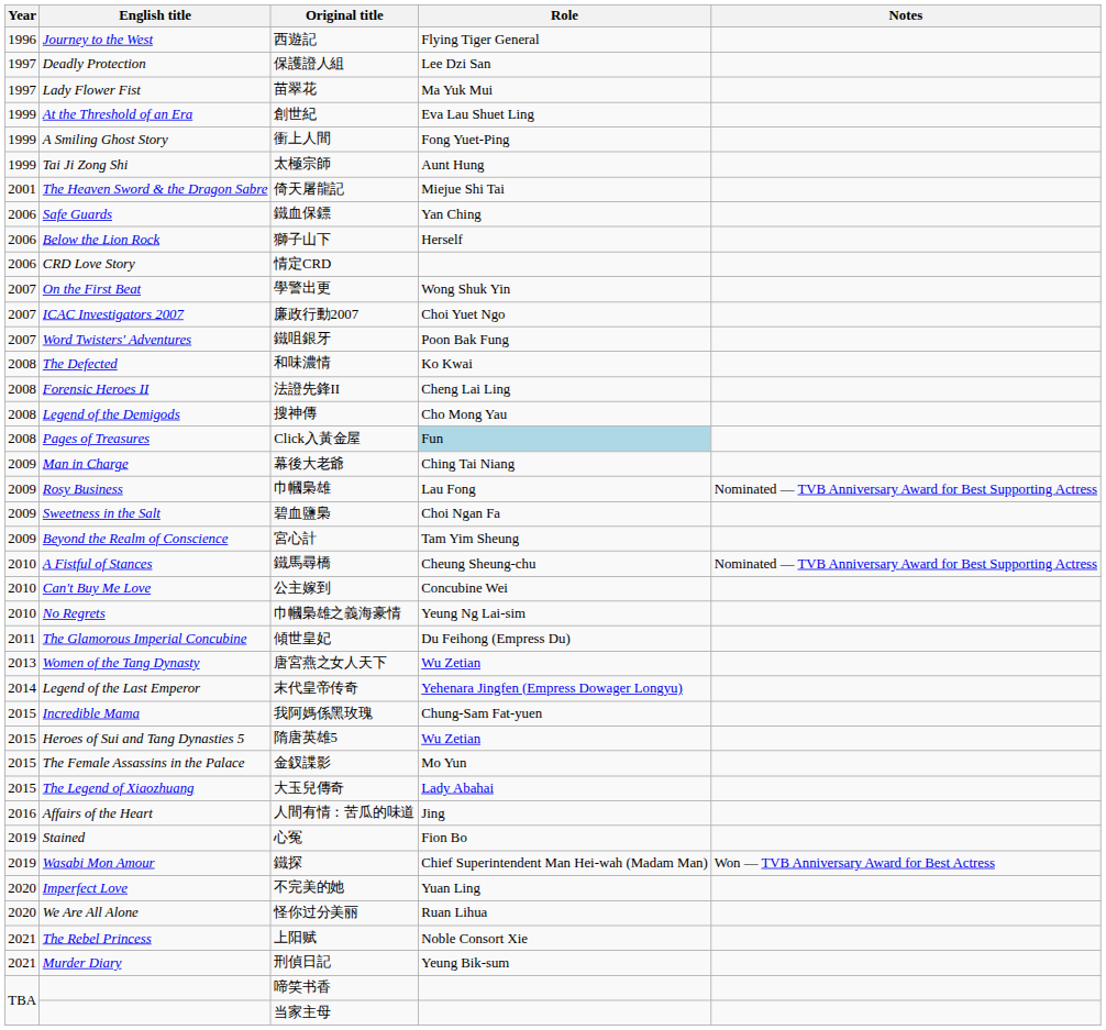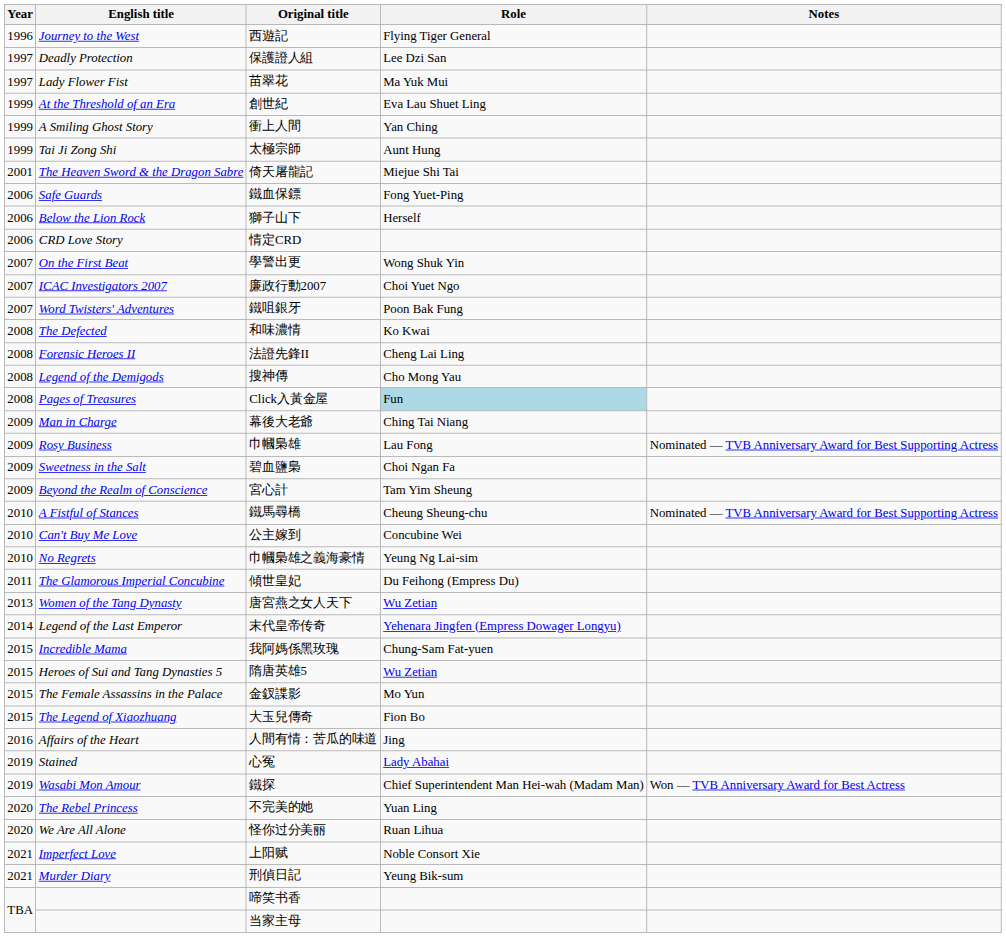 <table class="wikitable sortable">
 <tr>
 <th>Year</th>
 <th>English title</th>
 <th>Original title</th>
 <th>Role</th>
 <th class="unsortable">Notes</th>
 </tr>
 <tr>
 <td>1996</td>
 <td><em><a href='#'>Journey to the West</a></em></td>
 <td>西遊記</td>
 <td>Flying Tiger General</td>
 <td></td>
 </tr>
 <tr>
 <td>1997</td>
 <td><em>Deadly Protection</em></td>
 <td>保護證人組</td>
 <td>Lee Dzi San</td>
 <td></td>
 </tr>
 <tr>
 <td>1997</td>
 <td><em>Lady Flower Fist</em></td>
 <td>苗翠花</td>
 <td>Ma Yuk Mui</td>
 <td></td>
 </tr>
 <tr>
 <td>1999</td>
 <td><em><a href='#'>At the Threshold of an Era</a></em></td>
 <td>創世紀</td>
 <td>Eva Lau Shuet Ling</td>
 <td></td>
 </tr>
 <tr>
 <td>1999</td>
 <td><em>A Smiling Ghost Story</em></td>
 <td>衝上人間</td>
-<td>Fong Yuet-Ping</td>
+<td>Yan Ching</td>
 <td></td>
 </tr>
 <tr>
 <td>1999</td>
 <td><em>Tai Ji Zong Shi</em></td>
 <td>太極宗師</td>
 <td>Aunt Hung</td>
 <td></td>
 </tr>
 <tr>
 <td>2001</td>
 <td><em><a href='#'>The Heaven Sword & the Dragon Sabre</a></em></td>
 <td>倚天屠龍記</td>
 <td>Miejue Shi Tai</td>
 <td></td>
 </tr>
 <tr>
 <td>2006</td>
 <td><em><a href='#'>Safe Guards</a></em></td>
 <td>鐵血保鏢</td>
-<td>Yan Ching</td>
+<td>Fong Yuet-Ping</td>
 <td></td>
 </tr>
 <tr>
 <td>2006</td>
 <td><em><a href='#'>Below the Lion Rock</a></em></td>
 <td>獅子山下</td>
 <td>Herself</td>
 <td></td>
 </tr>
 <tr>
 <td>2006</td>
 <td><em>CRD Love Story</em></td>
 <td>情定CRD</td>
 <td></td>
 </tr>
 <tr>
 <td>2007</td>
 <td><em><a href='#'>On the First Beat</a></em></td>
 <td>學警出更</td>
 <td>Wong Shuk Yin</td>
 <td></td>
 </tr>
 <tr>
 <td>2007</td>
 <td><em><a href='#'>ICAC Investigators 2007</a></em></td>
 <td>廉政行動2007</td>
 <td>Choi Yuet Ngo</td>
 <td></td>
 </tr>
 <tr>
 <td>2007</td>
 <td><em><a href='#'>Word Twisters' Adventures</a></em></td>
 <td>鐵咀銀牙</td>
 <td>Poon Bak Fung</td>
 <td></td>
 </tr>
 <tr>
 <td>2008</td>
 <td><em><a href='#'>The Defected</a></em></td>
 <td>和味濃情</td>
 <td>Ko Kwai</td>
 <td></td>
 </tr>
 <tr>
 <td>2008</td>
 <td><em><a href='#'>Forensic Heroes II</a></em></td>
 <td>法證先鋒II</td>
 <td>Cheng Lai Ling</td>
 <td></td>
 </tr>
 <tr>
 <td>2008</td>
 <td><em><a href='#'>Legend of the Demigods</a></em></td>
 <td>搜神傳</td>
 <td>Cho Mong Yau</td>
 <td></td>
 </tr>
 <tr>
 <td>2008</td>
 <td><em><a href='#'>Pages of Treasures</a></em></td>
 <td>Click入黃金屋</td>
 <td style="background: lightblue;">Fun</td>
 <td></td>
 </tr>
 <tr>
 <td>2009</td>
 <td><em><a href='#'>Man in Charge</a></em></td>
 <td>幕後大老爺</td>
 <td>Ching Tai Niang</td>
 <td></td>
 </tr>
 <tr>
 <td>2009</td>
 <td><em><a href='#'>Rosy Business</a></em></td>
 <td>巾幗梟雄</td>
 <td>Lau Fong</td>
 <td>Nominated — <a href='#'>TVB Anniversary Award for Best Supporting Actress</a></td>
 </tr>
 <tr>
 <td>2009</td>
 <td><em><a href='#'>Sweetness in the Salt</a></em></td>
 <td>碧血鹽梟</td>
 <td>Choi Ngan Fa</td>
 <td></td>
 </tr>
 <tr>
 <td>2009</td>
 <td><em><a href='#'>Beyond the Realm of Conscience</a></em></td>
 <td>宮心計</td>
 <td>Tam Yim Sheung</td>
 <td></td>
 </tr>
 <tr>
 <td>2010</td>
 <td><em><a href='#'>A Fistful of Stances</a></em></td>
 <td>鐵馬尋橋</td>
 <td>Cheung Sheung-chu</td>
 <td>Nominated — <a href='#'>TVB Anniversary Award for Best Supporting Actress</a></td>
 </tr>
 <tr>
 <td>2010</td>
 <td><em><a href='#'>Can't Buy Me Love</a></em></td>
 <td>公主嫁到</td>
 <td>Concubine Wei</td>
 <td></td>
 </tr>
 <tr>
 <td>2010</td>
 <td><em><a href='#'>No Regrets</a></em></td>
 <td>巾幗梟雄之義海豪情</td>
 <td>Yeung Ng Lai-sim</td>
 <td></td>
 </tr>
 <tr>
 <td>2011</td>
 <td><em><a href='#'>The Glamorous Imperial Concubine</a></em></td>
 <td>傾世皇妃</td>
 <td>Du Feihong (Empress Du)</td>
 <td></td>
 </tr>
 <tr>
 <td>2013</td>
 <td><em><a href='#'>Women of the Tang Dynasty</a></em></td>
 <td>唐宮燕之女人天下</td>
 <td><a href='#'>Wu Zetian</a></td>
 <td></td>
 </tr>
 <tr>
 <td>2014</td>
 <td><em>Legend of the Last Emperor</em></td>
 <td>末代皇帝传奇</td>
 <td><a href='#'>Yehenara Jingfen (Empress Dowager Longyu)</a></td>
 <td></td>
 </tr>
 <tr>
 <td>2015</td>
 <td><em><a href='#'>Incredible Mama</a></em></td>
 <td>我阿媽係黑玫瑰</td>
 <td>Chung-Sam Fat-yuen</td>
 <td></td>
 </tr>
 <tr>
 <td>2015</td>
 <td><em>Heroes of Sui and Tang Dynasties 5</em></td>
 <td>隋唐英雄5</td>
 <td><a href='#'>Wu Zetian</a></td>
 <td></td>
 </tr>
 <tr>
 <td>2015</td>
 <td><em>The Female Assassins in the Palace</em></td>
 <td>金釵諜影</td>
 <td>Mo Yun</td>
 <td></td>
 </tr>
 <tr>
 <td>2015</td>
 <td><em><a href='#'>The Legend of Xiaozhuang</a></em></td>
 <td>大玉兒傳奇</td>
-<td><a href='#'>Lady Abahai</a></td>
+<td>Fion Bo</td>
 <td></td>
 </tr>
 <tr>
 <td>2016</td>
 <td><em>Affairs of the Heart</em></td>
 <td>人間有情：苦瓜的味道</td>
 <td>Jing</td>
 <td></td>
 </tr>
 <tr>
 <td>2019</td>
 <td><em>Stained</em></td>
 <td>心冤</td>
-<td>Fion Bo</td>
+<td><a href='#'>Lady Abahai</a></td>
 <td></td>
 </tr>
 <tr>
 <td>2019</td>
 <td><em><a href='#'>Wasabi Mon Amour</a></em></td>
 <td>鐵探</td>
 <td>Chief Superintendent Man Hei-wah (Madam Man)</td>
 <td>Won — <a href='#'>TVB Anniversary Award for Best Actress</a></td>
 </tr>
 <tr>
 <td>2020</td>
-<td><em><a href='#'>Imperfect Love</a></em></td>
+<td><em><a href='#'>The Rebel Princess</a></em></td>
 <td>不完美的她</td>
 <td>Yuan Ling</td>
 <td></td>
 </tr>
 <tr>
 <td>2020</td>
 <td><em>We Are All Alone</em></td>
 <td>怪你过分美丽</td>
 <td>Ruan Lihua</td>
 <td></td>
 </tr>
 <tr>
 <td>2021</td>
-<td><em><a href='#'>The Rebel Princess</a></em></td>
+<td><em><a href='#'>Imperfect Love</a></em></td>
 <td>上阳赋</td>
 <td>Noble Consort Xie</td>
 <td></td>
 </tr>
 <tr>
 <td>2021</td>
 <td><em><a href='#'>Murder Diary</a></em></td>
 <td>刑偵日記</td>
 <td>Yeung Bik-sum</td>
 <td></td>
 </tr>
 <tr>
 <td rowspan="2">TBA</td>
 <td></td>
 <td>啼笑书香</td>
 <td></td>
 <td></td>
 </tr>
 <tr>
 <td></td>
 <td>当家主母</td>
 <td></td>
 <td></td>
 </tr>
 </table>
